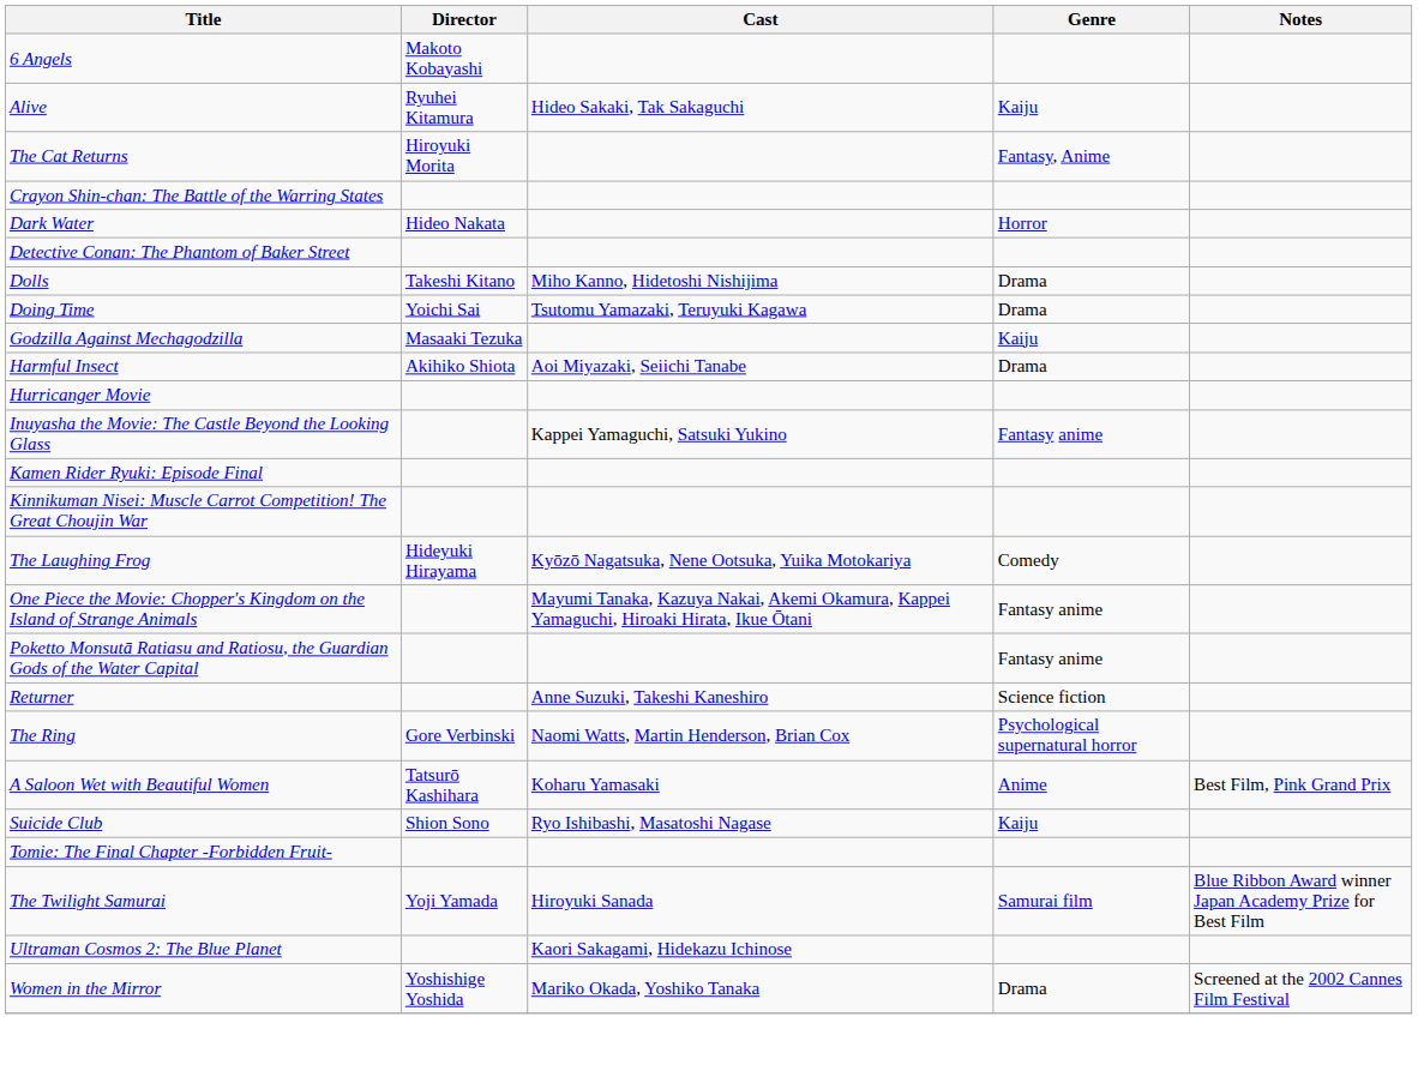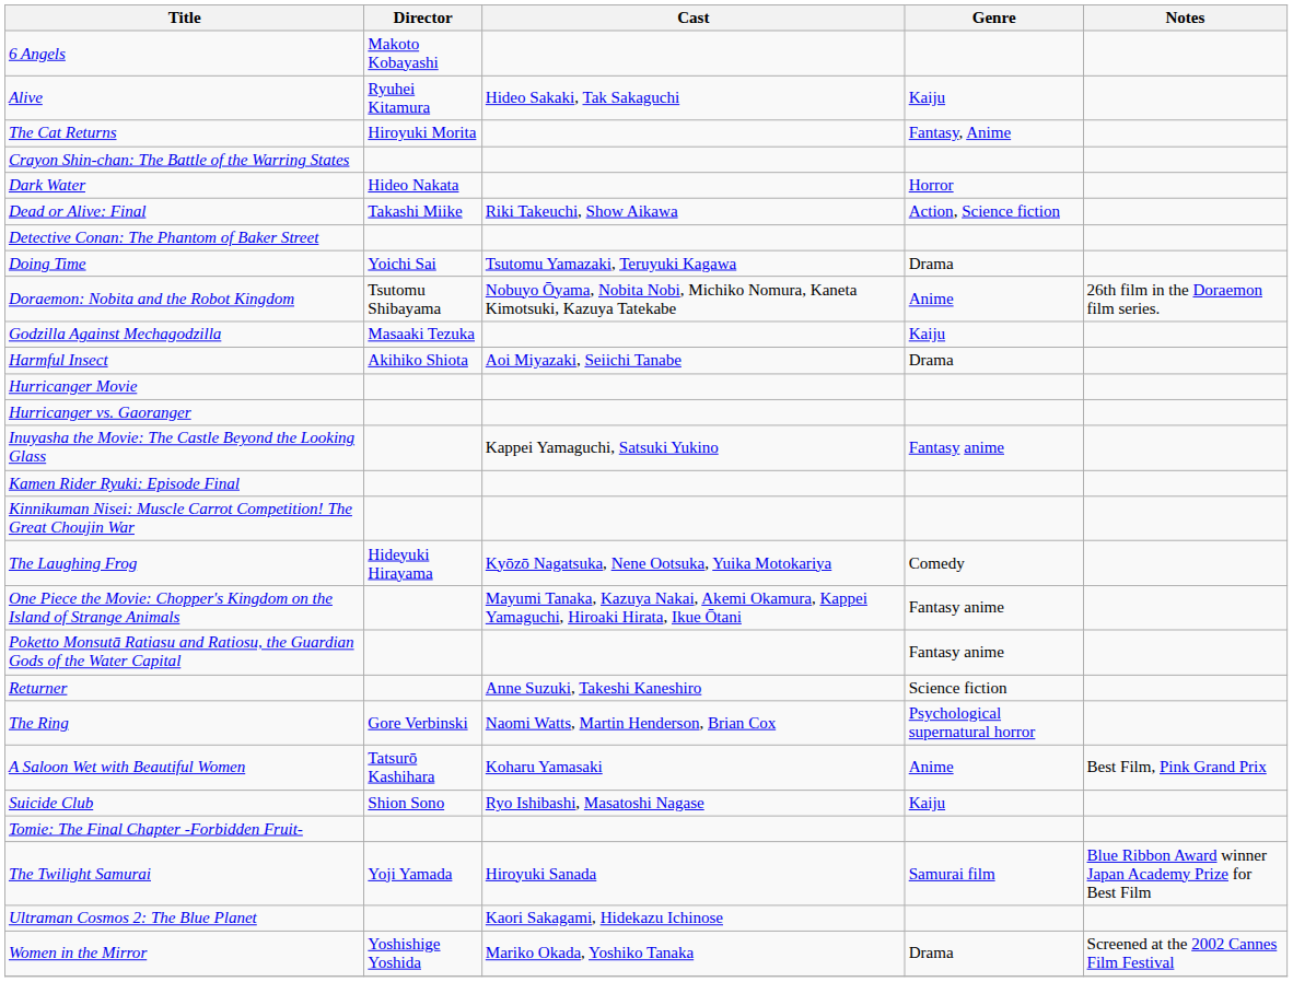 <table class="wikitable sortable">
 <tr>
 <th>Title</th>
 <th>Director</th>
 <th>Cast</th>
 <th>Genre</th>
 <th>Notes</th>
 </tr>
 <tr>
 <td><em><a href='#'>6 Angels</a></em></td>
 <td><a href='#'>Makoto Kobayashi</a></td>
 <td></td>
 <td></td>
 <td></td>
 </tr>
 <tr>
 <td><em><a href='#'>Alive</a></em></td>
 <td><a href='#'>Ryuhei Kitamura</a></td>
 <td><a href='#'>Hideo Sakaki</a>, <a href='#'>Tak Sakaguchi</a></td>
 <td><a href='#'>Kaiju</a></td>
 <td></td>
 </tr>
 <tr>
 <td><em><a href='#'>The Cat Returns</a></em></td>
 <td><a href='#'>Hiroyuki Morita</a></td>
 <td></td>
 <td><a href='#'>Fantasy</a>, <a href='#'>Anime</a></td>
 <td></td>
 </tr>
 <tr>
 <td><em><a href='#'>Crayon Shin-chan: The Battle of the Warring States</a></em></td>
 <td></td>
 <td></td>
 <td></td>
 <td></td>
 </tr>
 <tr>
 <td><em><a href='#'>Dark Water</a></em></td>
 <td><a href='#'>Hideo Nakata</a></td>
 <td></td>
 <td><a href='#'>Horror</a></td>
 <td></td>
 </tr>
 <tr>
+<td><em><a href='#'>Dead or Alive: Final</a></em></td>
+<td><a href='#'>Takashi Miike</a></td>
+<td><a href='#'>Riki Takeuchi</a>, <a href='#'>Show Aikawa</a></td>
+<td><a href='#'>Action</a>, <a href='#'>Science fiction</a></td>
+<td></td>
+</tr>
+<tr>
 <td><em><a href='#'>Detective Conan: The Phantom of Baker Street</a></em></td>
 <td></td>
 <td></td>
 <td></td>
-<td></td>
-</tr>
-<tr>
-<td><em><a href='#'>Dolls</a></em></td>
-<td><a href='#'>Takeshi Kitano</a></td>
-<td><a href='#'>Miho Kanno</a>, <a href='#'>Hidetoshi Nishijima</a></td>
-<td>Drama</td>
 <td></td>
 </tr>
 <tr>
 <td><em><a href='#'>Doing Time</a></em></td>
 <td><a href='#'>Yoichi Sai</a></td>
 <td><a href='#'>Tsutomu Yamazaki</a>, <a href='#'>Teruyuki Kagawa</a></td>
 <td>Drama</td>
 <td></td>
+</tr>
+<tr>
+<td><em><a href='#'>Doraemon: Nobita and the Robot Kingdom</a></em></td>
+<td>Tsutomu Shibayama</td>
+<td><a href='#'>Nobuyo Ōyama</a>, <a href='#'>Nobita Nobi</a>, Michiko Nomura, Kaneta Kimotsuki, Kazuya Tatekabe</td>
+<td><a href='#'>Anime</a></td>
+<td>26th film in the <a href='#'>Doraemon</a> film series.</td>
 </tr>
 <tr>
 <td><em><a href='#'>Godzilla Against Mechagodzilla</a></em></td>
 <td><a href='#'>Masaaki Tezuka</a></td>
 <td></td>
 <td><a href='#'>Kaiju</a></td>
 <td></td>
 </tr>
 <tr>
 <td><em><a href='#'>Harmful Insect</a></em></td>
 <td><a href='#'>Akihiko Shiota</a></td>
 <td><a href='#'>Aoi Miyazaki</a>, <a href='#'>Seiichi Tanabe</a></td>
 <td>Drama</td>
 <td></td>
 </tr>
 <tr>
 <td><em><a href='#'>Hurricanger Movie</a></em></td>
+<td></td>
+<td></td>
+<td></td>
+<td></td>
+</tr>
+<tr>
+<td><em><a href='#'>Hurricanger vs. Gaoranger</a></em></td>
 <td></td>
 <td></td>
 <td></td>
 <td></td>
 </tr>
 <tr>
 <td><em><a href='#'>Inuyasha the Movie: The Castle Beyond the Looking Glass</a></em></td>
 <td></td>
 <td>Kappei Yamaguchi, <a href='#'>Satsuki Yukino</a></td>
 <td><a href='#'>Fantasy</a> <a href='#'>anime</a></td>
 <td></td>
 </tr>
 <tr>
 <td><em><a href='#'>Kamen Rider Ryuki: Episode Final</a></em></td>
 <td></td>
 <td></td>
 <td></td>
 <td></td>
 </tr>
 <tr>
 <td><em><a href='#'>Kinnikuman Nisei: Muscle Carrot Competition! The Great Choujin War</a></em></td>
 <td></td>
 <td></td>
 <td></td>
 <td></td>
 </tr>
 <tr>
 <td><em><a href='#'>The Laughing Frog</a></em></td>
 <td><a href='#'>Hideyuki Hirayama</a></td>
 <td><a href='#'>Kyōzō Nagatsuka</a>, <a href='#'>Nene Ootsuka</a>, <a href='#'>Yuika Motokariya</a></td>
 <td>Comedy</td>
 <td></td>
 </tr>
 <tr>
 <td><em><a href='#'>One Piece the Movie: Chopper's Kingdom on the Island of Strange Animals</a></em></td>
 <td></td>
 <td><a href='#'>Mayumi Tanaka</a>, <a href='#'>Kazuya Nakai</a>, <a href='#'>Akemi Okamura</a>, <a href='#'>Kappei Yamaguchi</a>, <a href='#'>Hiroaki Hirata</a>, <a href='#'>Ikue Ōtani</a></td>
 <td>Fantasy anime</td>
 <td></td>
 </tr>
 <tr>
 <td><em><a href='#'>Poketto Monsutā Ratiasu and Ratiosu, the Guardian Gods of the Water Capital</a></em></td>
 <td></td>
 <td></td>
 <td>Fantasy anime</td>
 <td></td>
 </tr>
 <tr>
 <td><em><a href='#'>Returner</a></em></td>
 <td></td>
 <td><a href='#'>Anne Suzuki</a>, <a href='#'>Takeshi Kaneshiro</a></td>
 <td>Science fiction</td>
 <td></td>
 </tr>
 <tr>
 <td><em><a href='#'>The Ring</a></em></td>
 <td><a href='#'>Gore Verbinski</a></td>
 <td><a href='#'>Naomi Watts</a>, <a href='#'>Martin Henderson</a>, <a href='#'>Brian Cox</a></td>
 <td><a href='#'>Psychological</a> <a href='#'>supernatural horror</a></td>
 <td></td>
 </tr>
 <tr>
 <td><em><a href='#'>A Saloon Wet with Beautiful Women</a></em></td>
 <td><a href='#'>Tatsurō Kashihara</a></td>
 <td><a href='#'>Koharu Yamasaki</a></td>
 <td><a href='#'>Anime</a></td>
 <td>Best Film, <a href='#'>Pink Grand Prix</a></td>
 </tr>
 <tr>
 <td><em><a href='#'>Suicide Club</a></em></td>
 <td><a href='#'>Shion Sono</a></td>
 <td><a href='#'>Ryo Ishibashi</a>, <a href='#'>Masatoshi Nagase</a></td>
 <td><a href='#'>Kaiju</a></td>
 <td></td>
 </tr>
 <tr>
 <td><em><a href='#'>Tomie: The Final Chapter -Forbidden Fruit-</a></em></td>
 <td></td>
 <td></td>
 <td></td>
 <td></td>
 </tr>
 <tr>
 <td><em><a href='#'>The Twilight Samurai</a></em></td>
 <td><a href='#'>Yoji Yamada</a></td>
 <td><a href='#'>Hiroyuki Sanada</a></td>
 <td><a href='#'>Samurai film</a></td>
 <td><a href='#'>Blue Ribbon Award</a> winner<br><a href='#'>Japan Academy Prize</a> for Best Film</td>
 </tr>
 <tr>
 <td><em><a href='#'>Ultraman Cosmos 2: The Blue Planet</a></em></td>
 <td></td>
 <td><a href='#'>Kaori Sakagami</a>, <a href='#'>Hidekazu Ichinose</a></td>
 <td></td>
 <td></td>
 </tr>
 <tr>
 <td><em> <a href='#'>Women in the Mirror</a></em></td>
 <td><a href='#'>Yoshishige Yoshida</a></td>
 <td><a href='#'>Mariko Okada</a>, <a href='#'>Yoshiko Tanaka</a></td>
 <td>Drama</td>
 <td>Screened at the <a href='#'>2002 Cannes Film Festival</a></td>
 </tr>
 <tr>
 </tr>
 </table>
